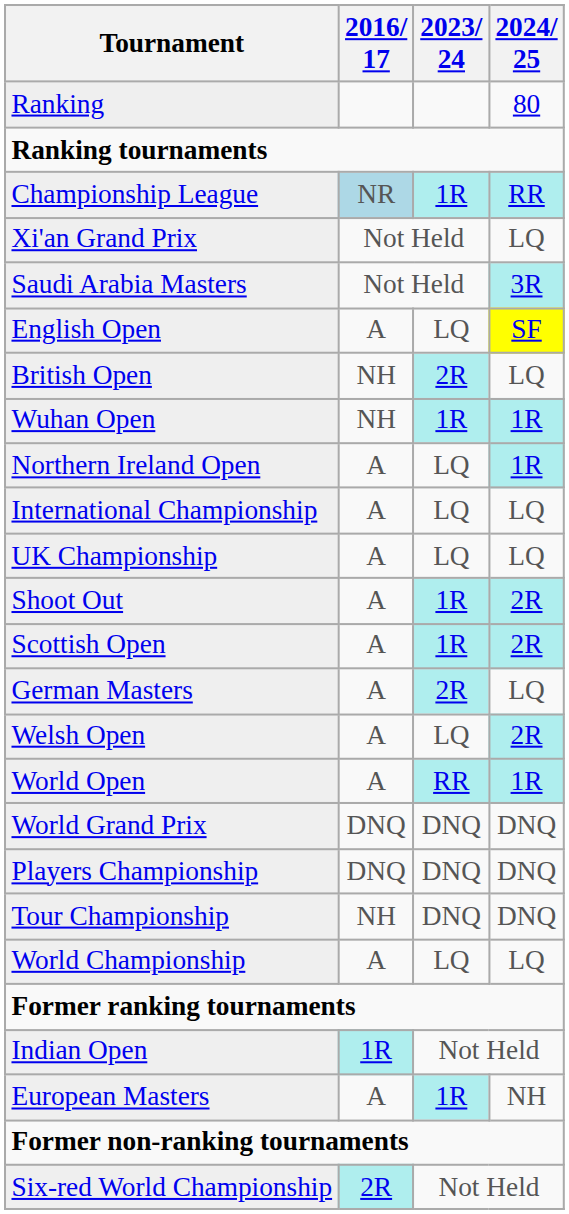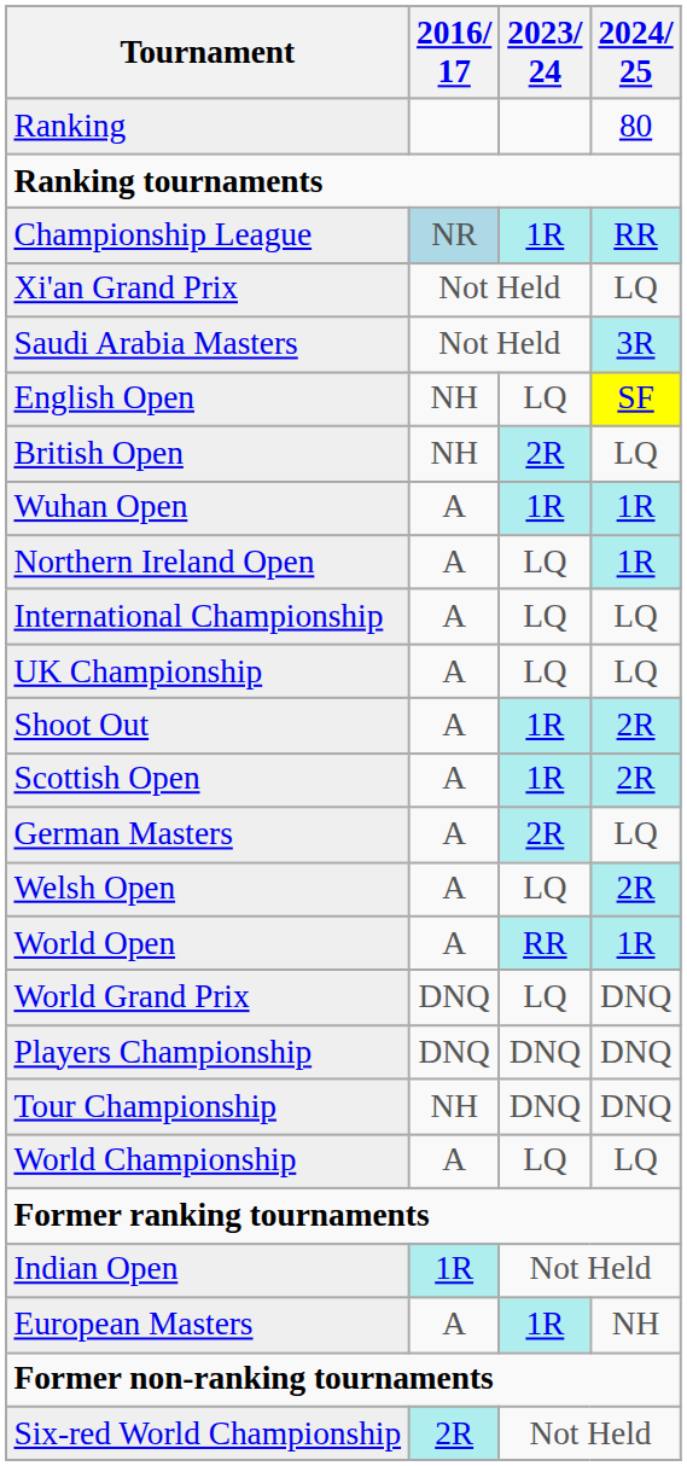 <table class="wikitable" style="font-size:85%;">
 <tr>
 <th>Tournament</th>
 <th><a href='#'>2016/<br>17</a></th>
 <th><a href='#'>2023/<br>24</a></th>
 <th><a href='#'>2024/<br>25</a></th>
 </tr>
 <tr>
 <td style="background:#EFEFEF;"><a href='#'>Ranking</a></td>
 <td align="center"></td>
 <td align="center"></td>
 <td align="center"><a href='#'>80</a></td>
 </tr>
 <tr>
 <td colspan="10"><strong>Ranking tournaments</strong></td>
 </tr>
 <tr>
 <td style="background:#EFEFEF;"><a href='#'>Championship League</a></td>
 <td align="center" style="background: lightblue; color:#555555;">NR</td>
 <td align="center" style="background:#afeeee;"><a href='#'>1R</a></td>
 <td align="center" style="background:#afeeee;"><a href='#'>RR</a></td>
 </tr>
 <tr>
 <td style="background:#EFEFEF;"><a href='#'>Xi'an Grand Prix</a></td>
 <td align="center" colspan="2" style="color:#555555;">Not Held</td>
 <td align="center" style="color:#555555;">LQ</td>
 </tr>
 <tr>
 <td style="background:#EFEFEF;"><a href='#'>Saudi Arabia Masters</a></td>
 <td align="center" colspan="2" style="color:#555555;">Not Held</td>
 <td align="center" style="background:#afeeee;"><a href='#'>3R</a></td>
 </tr>
 <tr>
 <td style="background:#EFEFEF;"><a href='#'>English Open</a></td>
-<td align="center" style="color:#555555;">A</td>
+<td align="center" style="color:#555555;">NH</td>
 <td align="center" style="color:#555555;">LQ</td>
 <td style="text-align:center; background:yellow;"><a href='#'>SF</a></td>
 </tr>
 <tr>
 <td style="background:#EFEFEF;"><a href='#'>British Open</a></td>
 <td align="center" style="color:#555555;">NH</td>
 <td align="center" style="background:#afeeee;"><a href='#'>2R</a></td>
 <td align="center" style="color:#555555;">LQ</td>
 </tr>
 <tr>
 <td style="background:#EFEFEF;"><a href='#'>Wuhan Open</a></td>
-<td align="center" style="color:#555555;">NH</td>
+<td align="center" style="color:#555555;">A</td>
 <td align="center" style="background:#afeeee;"><a href='#'>1R</a></td>
 <td align="center" style="background:#afeeee;"><a href='#'>1R</a></td>
 </tr>
 <tr>
 <td style="background:#EFEFEF;"><a href='#'>Northern Ireland Open</a></td>
 <td align="center" style="color:#555555;">A</td>
 <td align="center" style="color:#555555;">LQ</td>
 <td align="center" style="background:#afeeee;"><a href='#'>1R</a></td>
 </tr>
 <tr>
 <td style="background:#EFEFEF;"><a href='#'>International Championship</a></td>
 <td align="center" style="color:#555555;">A</td>
 <td align="center" style="color:#555555;">LQ</td>
 <td align="center" style="color:#555555;">LQ</td>
 </tr>
 <tr>
 <td style="background:#EFEFEF;"><a href='#'>UK Championship</a></td>
 <td align="center" style="color:#555555;">A</td>
 <td align="center" style="color:#555555;">LQ</td>
 <td align="center" style="color:#555555;">LQ</td>
 </tr>
 <tr>
 <td style="background:#EFEFEF;"><a href='#'>Shoot Out</a></td>
 <td align="center" style="color:#555555;">A</td>
 <td align="center" style="background:#afeeee;"><a href='#'>1R</a></td>
 <td align="center" style="background:#afeeee;"><a href='#'>2R</a></td>
 </tr>
 <tr>
 <td style="background:#EFEFEF;"><a href='#'>Scottish Open</a></td>
 <td align="center" style="color:#555555;">A</td>
 <td align="center" style="background:#afeeee;"><a href='#'>1R</a></td>
 <td align="center" style="background:#afeeee;"><a href='#'>2R</a></td>
 </tr>
 <tr>
 <td style="background:#EFEFEF;"><a href='#'>German Masters</a></td>
 <td align="center" style="color:#555555;">A</td>
 <td align="center" style="background:#afeeee;"><a href='#'>2R</a></td>
 <td align="center" style="color:#555555;">LQ</td>
 </tr>
 <tr>
 <td style="background:#EFEFEF;"><a href='#'>Welsh Open</a></td>
 <td align="center" style="color:#555555;">A</td>
 <td align="center" style="color:#555555;">LQ</td>
 <td align="center" style="background:#afeeee;"><a href='#'>2R</a></td>
 </tr>
 <tr>
 <td style="background:#EFEFEF;"><a href='#'>World Open</a></td>
 <td align="center" style="color:#555555;">A</td>
 <td align="center" style="background:#afeeee;"><a href='#'>RR</a></td>
 <td align="center" style="background:#afeeee;"><a href='#'>1R</a></td>
 </tr>
 <tr>
 <td style="background:#EFEFEF;"><a href='#'>World Grand Prix</a></td>
 <td align="center" style="color:#555555;">DNQ</td>
-<td align="center" style="color:#555555;">DNQ</td>
+<td align="center" style="color:#555555;">LQ</td>
 <td align="center" style="color:#555555;">DNQ</td>
 </tr>
 <tr>
 <td style="background:#EFEFEF;"><a href='#'>Players Championship</a></td>
 <td align="center" style="color:#555555;">DNQ</td>
 <td align="center" style="color:#555555;">DNQ</td>
 <td align="center" style="color:#555555;">DNQ</td>
 </tr>
 <tr>
 <td style="background:#EFEFEF;"><a href='#'>Tour Championship</a></td>
 <td align="center" style="color:#555555;">NH</td>
 <td align="center" style="color:#555555;">DNQ</td>
 <td align="center" style="color:#555555;">DNQ</td>
 </tr>
 <tr>
 <td style="background:#EFEFEF;"><a href='#'>World Championship</a></td>
 <td align="center" style="color:#555555;">A</td>
 <td align="center" style="color:#555555;">LQ</td>
 <td align="center" style="color:#555555;">LQ</td>
 </tr>
 <tr>
 <td colspan="10"><strong>Former ranking tournaments</strong></td>
 </tr>
 <tr>
 <td style="background:#EFEFEF;"><a href='#'>Indian Open</a></td>
 <td align="center" style="background:#afeeee;"><a href='#'>1R</a></td>
 <td align="center" colspan="2" style="color:#555555;">Not Held</td>
 </tr>
 <tr>
 <td style="background:#EFEFEF;"><a href='#'>European Masters</a></td>
 <td align="center" style="color:#555555;">A</td>
 <td align="center" style="background:#afeeee;"><a href='#'>1R</a></td>
 <td align="center" style="color:#555555;">NH</td>
 </tr>
 <tr>
 <td colspan="10"><strong>Former non-ranking tournaments</strong></td>
 </tr>
 <tr>
 <td style="background:#EFEFEF;"><a href='#'>Six-red World Championship</a></td>
 <td align="center" style="background:#afeeee;"><a href='#'>2R</a></td>
 <td align="center" colspan="2" style="color:#555555;">Not Held</td>
 </tr>
 </table>
